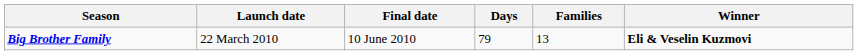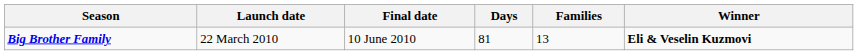 <table class="wikitable" style="text-align:left; width: 80%; font-size:95%; line-height:20px;">
 <tr>
 <th>Season</th>
 <th>Launch date</th>
 <th>Final date</th>
 <th>Days</th>
 <th>Families</th>
 <th>Winner</th>
 </tr>
 <tr>
 <td><strong><em><a href='#'>Big Brother Family</a></em></strong></td>
 <td>22 March 2010</td>
 <td>10 June 2010</td>
-<td>79</td>
+<td>81</td>
 <td>13</td>
 <td><strong>Eli & Veselin Kuzmovi</strong></td>
 </tr>
 </table>
